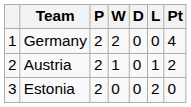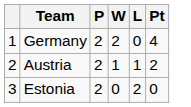 <table class="wikitable">
 <tr>
 <th></th>
 <th>Team</th>
 <th>P</th>
 <th>W</th>
-<th>D</th>
 <th>L</th>
 <th>Pt</th>
 </tr>
 <tr>
 <td>1</td>
 <td>Germany</td>
 <td>2</td>
 <td>2</td>
 <td>0</td>
-<td>0</td>
 <td>4</td>
 </tr>
 <tr>
 <td>2</td>
 <td>Austria</td>
 <td>2</td>
 <td>1</td>
-<td>0</td>
 <td>1</td>
 <td>2</td>
 </tr>
 <tr>
 <td>3</td>
 <td>Estonia</td>
 <td>2</td>
 <td>0</td>
-<td>0</td>
 <td>2</td>
 <td>0</td>
 </tr>
 </table>
